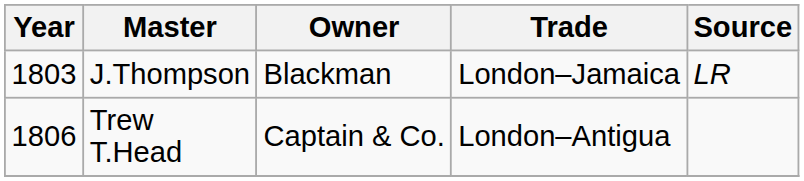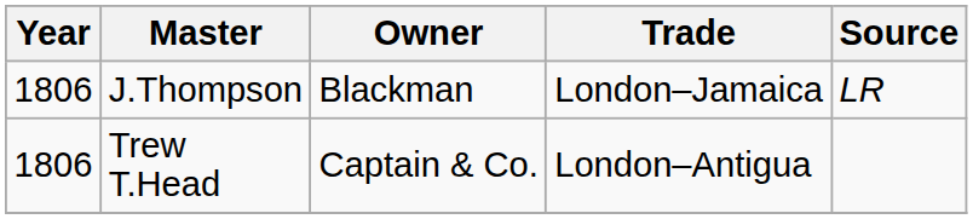 <table class=" wikitable">
 <tr>
 <th>Year</th>
 <th>Master</th>
 <th>Owner</th>
 <th>Trade</th>
 <th>Source</th>
 </tr>
 <tr>
-<td>1803</td>
+<td>1806</td>
 <td>J.Thompson</td>
 <td>Blackman</td>
 <td>London–Jamaica</td>
 <td><em>LR</em></td>
 </tr>
 <tr>
 <td>1806</td>
 <td>Trew<br>T.Head</td>
 <td>Captain & Co.</td>
 <td>London–Antigua</td>
 <td></td>
 </tr>
 <tr>
 </tr>
 </table>
